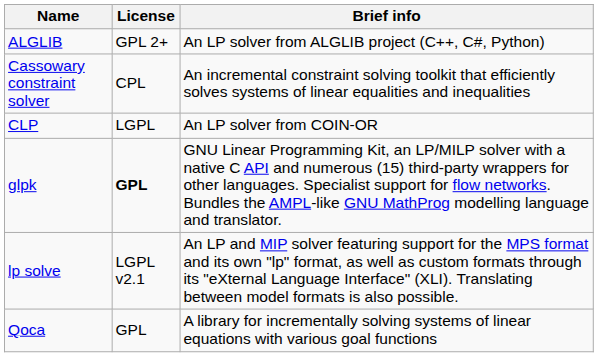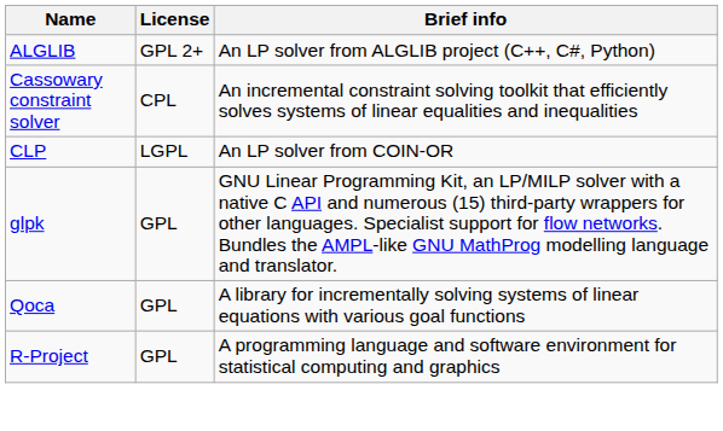 <table class="wikitable">
 <tr>
 <th>Name</th>
 <th>License</th>
 <th>Brief info</th>
 </tr>
 <tr>
 <td><a href='#'>ALGLIB</a></td>
 <td>GPL 2+</td>
 <td>An LP solver from ALGLIB project (C++, C#, Python)</td>
 </tr>
 <tr>
 <td><a href='#'>Cassowary constraint solver</a></td>
 <td>CPL</td>
 <td>An incremental constraint solving toolkit that efficiently solves systems of linear equalities and inequalities</td>
 </tr>
 <tr>
 <td><a href='#'>CLP</a></td>
 <td>LGPL</td>
 <td>An LP solver from COIN-OR</td>
 </tr>
 <tr>
 <td><a href='#'>glpk</a></td>
-<td><strong>GPL</strong></td>
+<td>GPL</td>
 <td>GNU Linear Programming Kit, an LP/MILP solver with a native C <a href='#'>API</a> and numerous (15) third-party wrappers for other languages.  Specialist support for <a href='#'>flow networks</a>.  Bundles the <a href='#'>AMPL</a>-like <a href='#'>GNU MathProg</a> modelling language and translator.</td>
-</tr>
-<tr>
-<td><a href='#'>lp solve</a></td>
-<td>LGPL v2.1</td>
-<td>An LP and <a href='#'>MIP</a> solver featuring support for the <a href='#'>MPS format</a> and its own "lp" format, as well as custom formats through its "eXternal Language Interface" (XLI). Translating between model formats is also possible.</td>
 </tr>
 <tr>
 <td><a href='#'>Qoca</a></td>
 <td>GPL</td>
 <td>A library for incrementally solving systems of linear equations with various goal functions</td>
 </tr>
+<tr>
+<td><a href='#'>R-Project</a></td>
+<td>GPL</td>
+<td>A programming language and software environment for statistical computing and graphics</td>
+</tr>
 </table>
